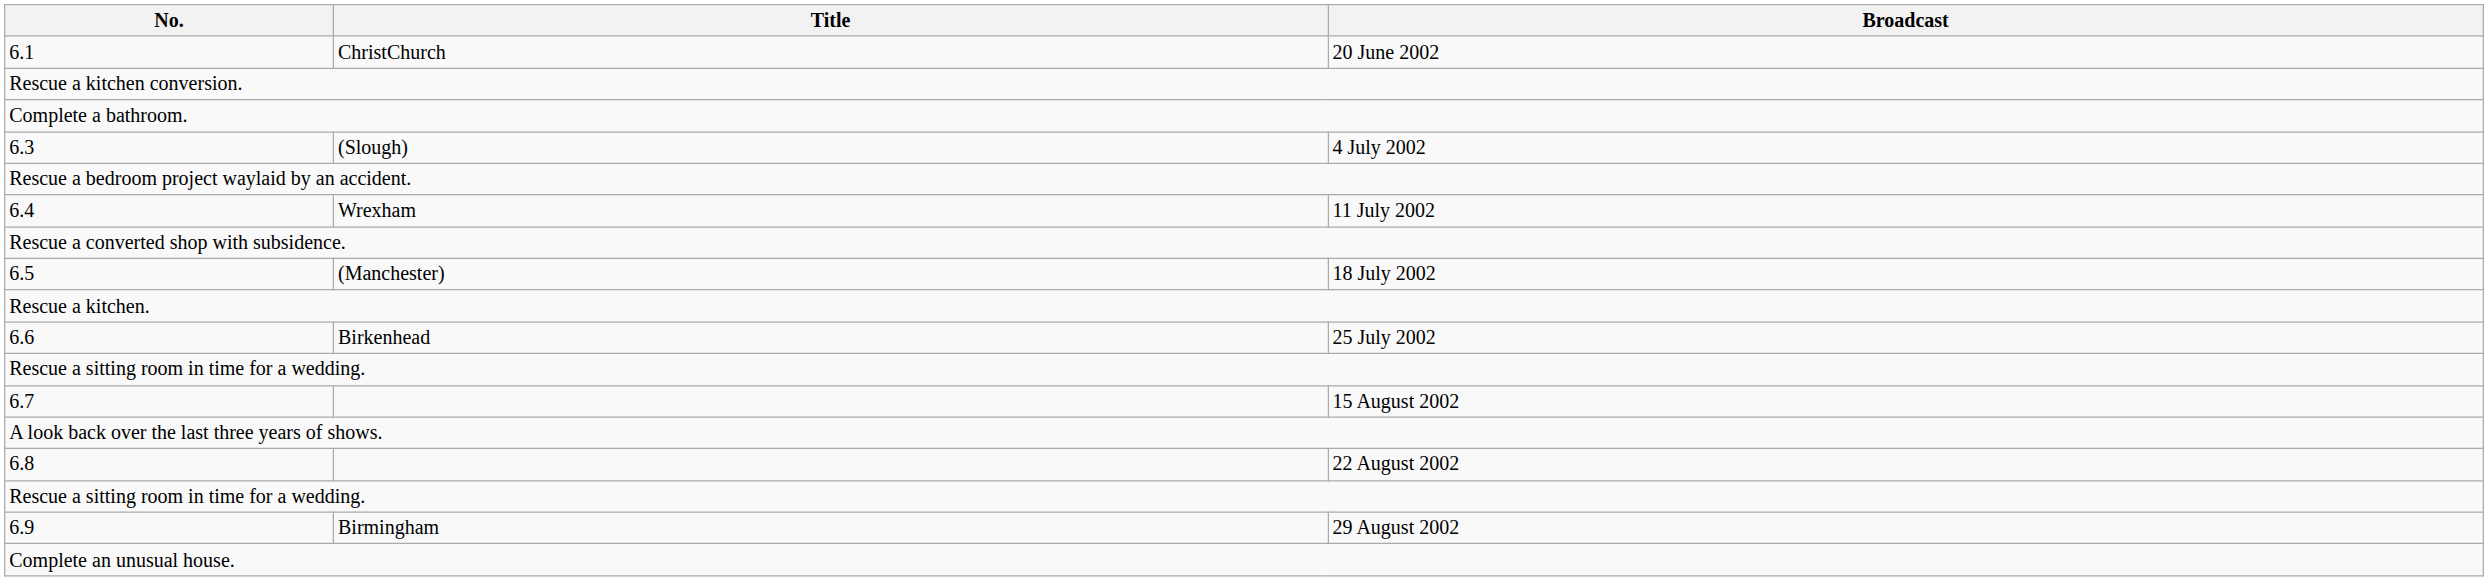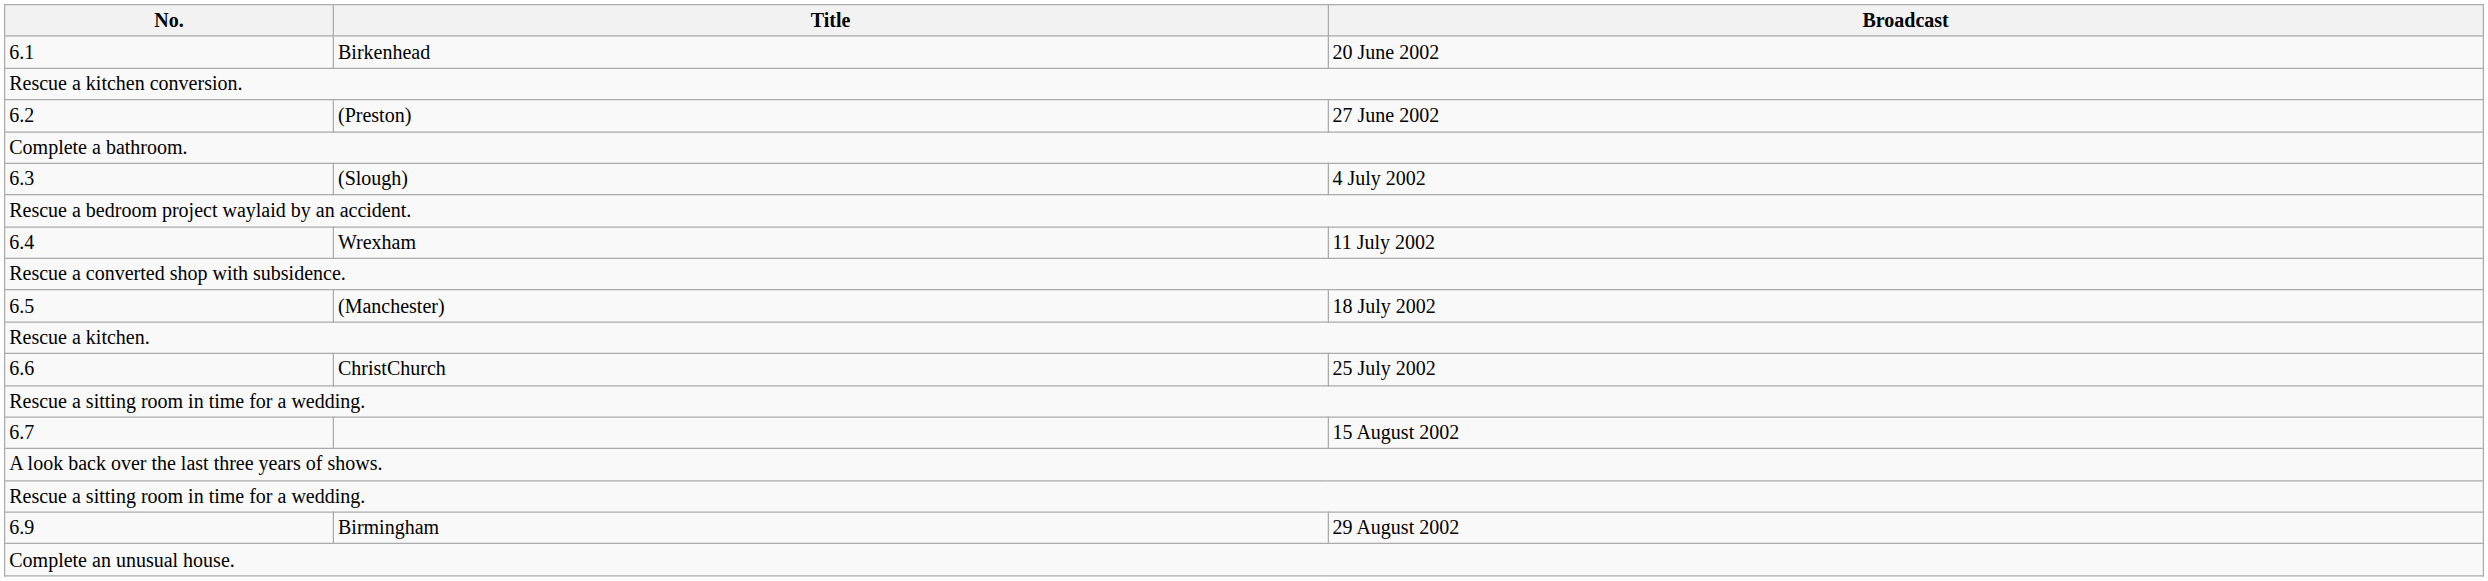 <table class="wikitable" style="width:100%;">
 <tr>
 <th>No.</th>
 <th>Title</th>
 <th>Broadcast</th>
 </tr>
 <tr>
 <td>6.1</td>
-<td>ChristChurch</td>
+<td>Birkenhead</td>
 <td>20 June 2002</td>
 </tr>
 <tr>
 <td colspan="3">Rescue a kitchen conversion.</td>
+</tr>
+<tr>
+<td>6.2</td>
+<td>(Preston)</td>
+<td>27 June 2002</td>
 </tr>
 <tr>
 <td colspan="3">Complete a bathroom.</td>
 </tr>
 <tr>
 <td>6.3</td>
 <td>(Slough)</td>
 <td>4 July 2002</td>
 </tr>
 <tr>
 <td colspan="3">Rescue a bedroom project waylaid by an accident.</td>
 </tr>
 <tr>
 <td>6.4</td>
 <td>Wrexham</td>
 <td>11 July 2002</td>
 </tr>
 <tr>
 <td colspan="3">Rescue a converted shop with subsidence.</td>
 </tr>
 <tr>
 <td>6.5</td>
 <td>(Manchester)</td>
 <td>18 July 2002</td>
 </tr>
 <tr>
 <td colspan="3">Rescue a kitchen.</td>
 </tr>
 <tr>
 <td>6.6</td>
-<td>Birkenhead</td>
+<td>ChristChurch</td>
 <td>25 July 2002</td>
 </tr>
 <tr>
 <td colspan="3">Rescue a sitting room in time for a wedding.</td>
 </tr>
 <tr>
 <td>6.7</td>
 <td></td>
 <td>15 August 2002</td>
 </tr>
 <tr>
 <td colspan="3">A look back over the last three years of shows.</td>
 </tr>
 <tr>
-<td>6.8</td>
-<td></td>
-<td>22 August 2002</td>
-</tr>
-<tr>
 <td colspan="3">Rescue a sitting room in time for a wedding.</td>
 </tr>
 <tr>
 <td>6.9</td>
 <td>Birmingham</td>
 <td>29 August 2002</td>
 </tr>
 <tr>
 <td colspan="3">Complete an unusual house.</td>
 </tr>
 </table>
